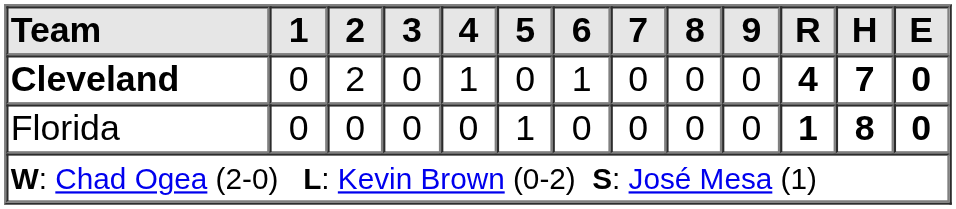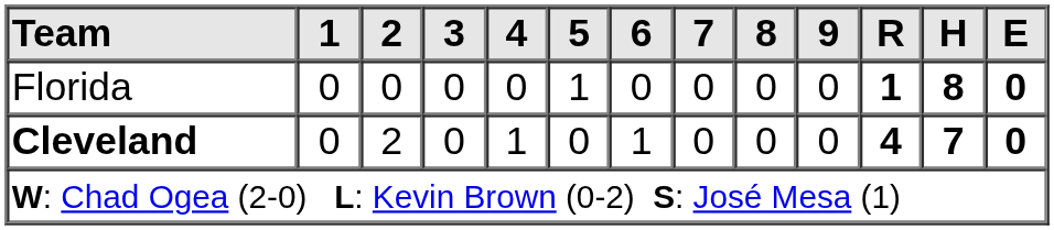 <table border=1 cellspacing=0 width=425 style="margin-left:3em;">
 <tr style="text-align:center; background-color:#e6e6e6;">
 <th align=left width=28%>Team</th>
 <th width=6%>1</th>
 <th width=6%>2</th>
 <th width=6%>3</th>
 <th width=6%>4</th>
 <th width=6%>5</th>
 <th width=6%>6</th>
 <th width=6%>7</th>
 <th width=6%>8</th>
 <th width=6%>9</th>
 <th width=6%>R</th>
 <th width=6%>H</th>
 <th width=6%>E</th>
 </tr>
 <tr style="text-align:center;">
+<td align=left>Florida</td>
+<td>0</td>
+<td>0</td>
+<td>0</td>
+<td>0</td>
+<td>1</td>
+<td>0</td>
+<td>0</td>
+<td>0</td>
+<td>0</td>
+<td><strong>1</strong></td>
+<td><strong>8</strong></td>
+<td><strong>0</strong></td>
+</tr>
+<tr style="text-align:center;">
 <td align=left><strong>Cleveland</strong></td>
 <td>0</td>
 <td>2</td>
 <td>0</td>
 <td>1</td>
 <td>0</td>
 <td>1</td>
 <td>0</td>
 <td>0</td>
 <td>0</td>
 <td><strong>4</strong></td>
 <td><strong>7</strong></td>
 <td><strong>0</strong></td>
 </tr>
-<tr style="text-align:center;">
-<td align=left>Florida</td>
-<td>0</td>
-<td>0</td>
-<td>0</td>
-<td>0</td>
-<td>1</td>
-<td>0</td>
-<td>0</td>
-<td>0</td>
-<td>0</td>
-<td><strong>1</strong></td>
-<td><strong>8</strong></td>
-<td><strong>0</strong></td>
-</tr>
 <tr style="text-align:left;">
 <td colspan=13><small><strong>W</strong>: <a href='#'>Chad Ogea</a> (2-0)   <strong>L</strong>: <a href='#'>Kevin Brown</a> (0-2)  <strong>S</strong>: <a href='#'>José Mesa</a> (1)</small></td>
 </tr>
 </table>
